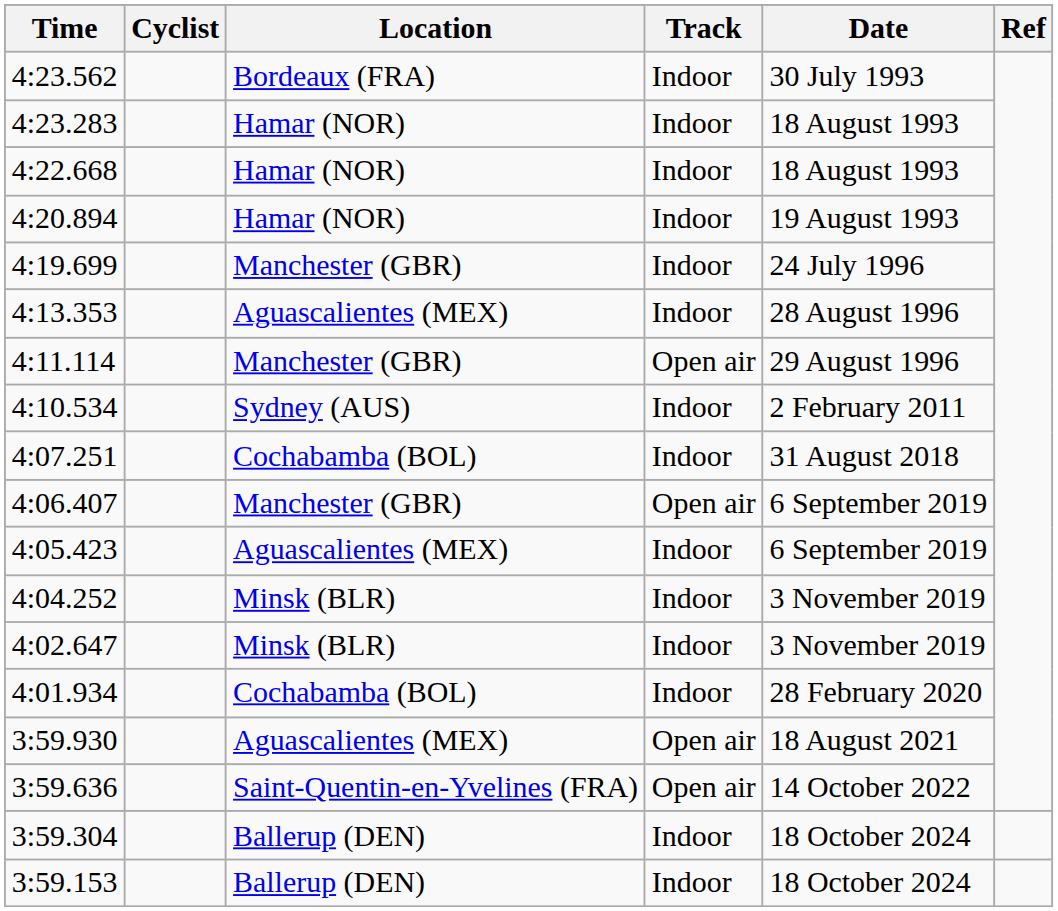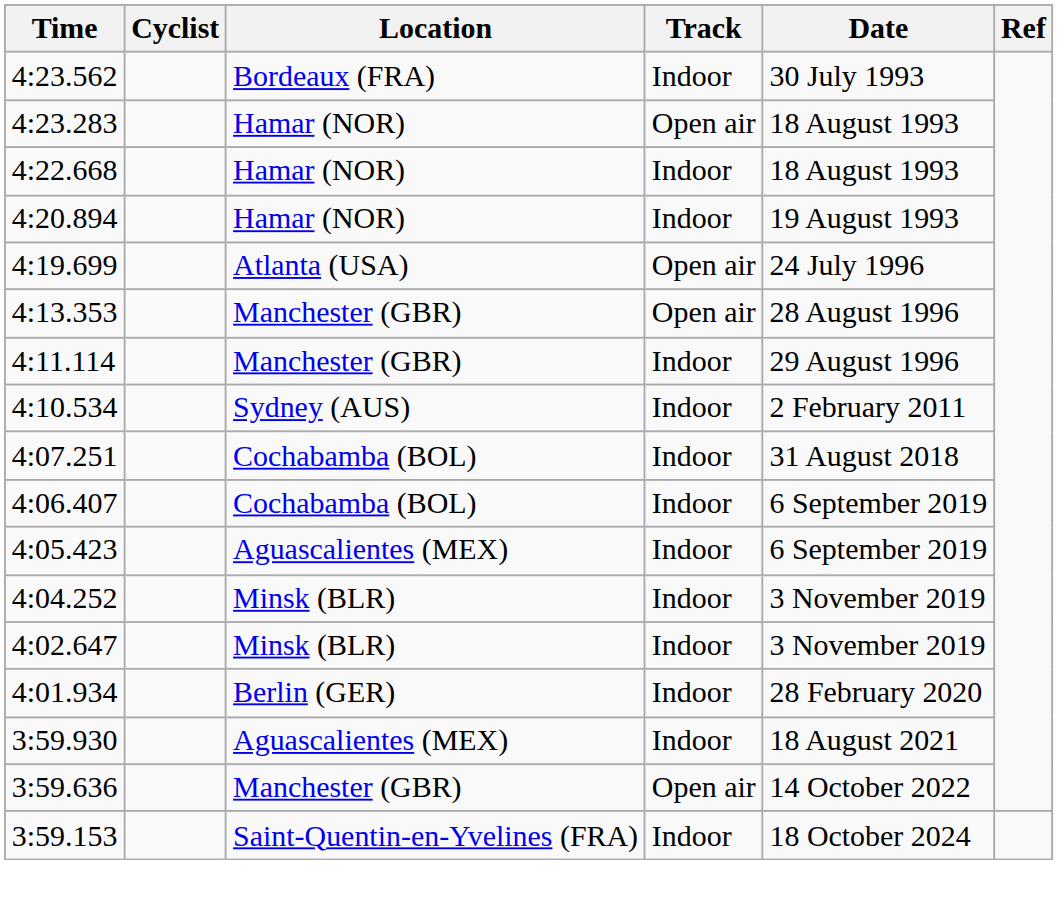 <table class="wikitable">
 <tr align="left">
 <th>Time</th>
 <th>Cyclist</th>
 <th>Location</th>
 <th>Track</th>
 <th>Date</th>
 <th>Ref</th>
 </tr>
 <tr>
 <td>4:23.562</td>
 <td></td>
 <td><a href='#'>Bordeaux</a> (FRA)</td>
 <td>Indoor</td>
 <td>30 July 1993</td>
 </tr>
 <tr>
 <td>4:23.283</td>
 <td></td>
 <td><a href='#'>Hamar</a> (NOR)</td>
-<td>Indoor</td>
+<td>Open air</td>
 <td>18 August 1993</td>
 </tr>
 <tr>
 <td>4:22.668</td>
 <td></td>
 <td><a href='#'>Hamar</a> (NOR)</td>
 <td>Indoor</td>
 <td>18 August 1993</td>
 </tr>
 <tr>
 <td>4:20.894</td>
 <td></td>
 <td><a href='#'>Hamar</a> (NOR)</td>
 <td>Indoor</td>
 <td>19 August 1993</td>
 </tr>
 <tr>
 <td>4:19.699</td>
 <td></td>
-<td><a href='#'>Manchester</a> (GBR)</td>
-<td>Indoor</td>
+<td><a href='#'>Atlanta</a> (USA)</td>
+<td>Open air</td>
 <td>24 July 1996</td>
 </tr>
 <tr>
 <td>4:13.353</td>
 <td></td>
-<td><a href='#'>Aguascalientes</a> (MEX)</td>
-<td>Indoor</td>
+<td><a href='#'>Manchester</a> (GBR)</td>
+<td>Open air</td>
 <td>28 August 1996</td>
 </tr>
 <tr>
 <td>4:11.114</td>
 <td></td>
 <td><a href='#'>Manchester</a> (GBR)</td>
-<td>Open air</td>
+<td>Indoor</td>
 <td>29 August 1996</td>
 </tr>
 <tr>
 <td>4:10.534</td>
 <td></td>
 <td><a href='#'>Sydney</a> (AUS)</td>
 <td>Indoor</td>
 <td>2 February 2011</td>
 </tr>
 <tr>
 <td>4:07.251</td>
 <td></td>
 <td><a href='#'>Cochabamba</a> (BOL)</td>
 <td>Indoor</td>
 <td>31 August 2018</td>
 </tr>
 <tr>
 <td>4:06.407</td>
 <td></td>
-<td><a href='#'>Manchester</a> (GBR)</td>
-<td>Open air</td>
+<td><a href='#'>Cochabamba</a> (BOL)</td>
+<td>Indoor</td>
 <td>6 September 2019</td>
 </tr>
 <tr>
 <td>4:05.423</td>
 <td></td>
 <td><a href='#'>Aguascalientes</a> (MEX)</td>
 <td>Indoor</td>
 <td>6 September 2019</td>
 </tr>
 <tr>
 <td>4:04.252</td>
 <td></td>
 <td><a href='#'>Minsk</a> (BLR)</td>
 <td>Indoor</td>
 <td>3 November 2019</td>
 </tr>
 <tr>
 <td>4:02.647</td>
 <td></td>
 <td><a href='#'>Minsk</a> (BLR)</td>
 <td>Indoor</td>
 <td>3 November 2019</td>
 </tr>
 <tr>
 <td>4:01.934</td>
 <td></td>
-<td><a href='#'>Cochabamba</a> (BOL)</td>
+<td><a href='#'>Berlin</a> (GER)</td>
 <td>Indoor</td>
 <td>28 February 2020</td>
 </tr>
 <tr>
 <td>3:59.930</td>
 <td></td>
 <td><a href='#'>Aguascalientes</a> (MEX)</td>
-<td>Open air</td>
+<td>Indoor</td>
 <td>18 August 2021</td>
 </tr>
 <tr>
 <td>3:59.636</td>
 <td></td>
-<td><a href='#'>Saint-Quentin-en-Yvelines</a> (FRA)</td>
+<td><a href='#'>Manchester</a> (GBR)</td>
 <td>Open air</td>
 <td>14 October 2022</td>
 </tr>
 <tr>
-<td>3:59.304</td>
-<td></td>
-<td><a href='#'>Ballerup</a> (DEN)</td>
-<td>Indoor</td>
-<td>18 October 2024</td>
-<td></td>
-</tr>
-<tr>
 <td>3:59.153</td>
 <td></td>
-<td><a href='#'>Ballerup</a> (DEN)</td>
+<td><a href='#'>Saint-Quentin-en-Yvelines</a> (FRA)</td>
 <td>Indoor</td>
 <td>18 October 2024</td>
 <td></td>
 </tr>
 </table>
